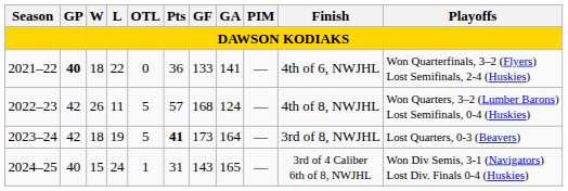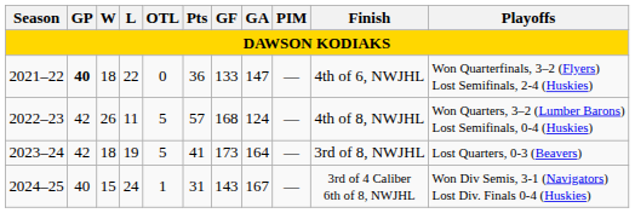 <table class="wikitable" style="text-align:center">
 <tr>
 <th>Season</th>
 <th>GP</th>
 <th>W</th>
 <th>L</th>
 <th>OTL</th>
 <th>Pts</th>
 <th>GF</th>
 <th>GA</th>
 <th>PIM</th>
 <th>Finish</th>
 <th>Playoffs</th>
 </tr>
 <tr align="center" bgcolor=gold textcolor=white>
 <td colspan="12"><strong>DAWSON KODIAKS</strong></td>
 </tr>
 <tr>
 <td>2021–22</td>
 <td><strong>40</strong></td>
 <td>18</td>
 <td>22</td>
 <td>0</td>
 <td>36</td>
 <td>133</td>
-<td>141</td>
+<td>147</td>
 <td>—</td>
 <td>4th of 6, NWJHL</td>
 <td align=left><small>Won Quarterfinals, 3–2 (<a href='#'>Flyers</a>)<br>Lost Semifinals, 2-4 (<a href='#'>Huskies</a>)</small></td>
 </tr>
 <tr>
 <td>2022–23</td>
 <td>42</td>
 <td>26</td>
 <td>11</td>
 <td>5</td>
 <td>57</td>
 <td>168</td>
 <td>124</td>
 <td>—</td>
 <td>4th of 8, NWJHL</td>
 <td align=left><small>Won Quarters, 3–2 (<a href='#'>Lumber Barons</a>)<br>Lost Semifinals, 0-4 (<a href='#'>Huskies</a>)</small></td>
 </tr>
 <tr>
 <td>2023–24</td>
 <td>42</td>
 <td>18</td>
 <td>19</td>
 <td>5</td>
-<td><strong>41</strong></td>
+<td>41</td>
 <td>173</td>
 <td>164</td>
 <td>—</td>
 <td>3rd of 8, NWJHL</td>
 <td align=left><small>Lost Quarters, 0-3 (<a href='#'>Beavers</a>)</small></td>
 </tr>
 <tr>
 <td>2024–25</td>
 <td>40</td>
 <td>15</td>
 <td>24</td>
 <td>1</td>
 <td>31</td>
 <td>143</td>
-<td>165</td>
+<td>167</td>
 <td>—</td>
 <td><small> 3rd of 4 Caliber<br>6th of 8, NWJHL</small></td>
 <td align=left><small>Won Div Semis, 3-1 (<a href='#'>Navigators</a>)<br>Lost Div. Finals 0-4 (<a href='#'>Huskies</a>)</small></td>
 </tr>
 </table>
